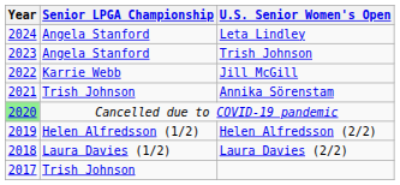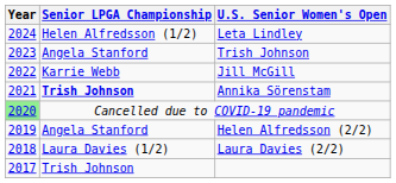 <table class="wikitable">
 <tr>
 <th>Year</th>
 <th><a href='#'>Senior LPGA Championship</a></th>
 <th><a href='#'>U.S. Senior Women's Open</a></th>
 </tr>
 <tr>
 <td><a href='#'>2024</a></td>
-<td> <a href='#'>Angela Stanford</a></td>
+<td> <a href='#'>Helen Alfredsson</a> (1/2)</td>
 <td> <a href='#'>Leta Lindley</a></td>
 </tr>
 <tr>
 <td><a href='#'>2023</a></td>
 <td> <a href='#'>Angela Stanford</a></td>
 <td> <a href='#'>Trish Johnson</a></td>
 </tr>
 <tr>
 <td><a href='#'>2022</a></td>
 <td> <a href='#'>Karrie Webb</a></td>
 <td> <a href='#'>Jill McGill</a></td>
 </tr>
 <tr>
 <td><a href='#'>2021</a></td>
-<td> <a href='#'>Trish Johnson</a></td>
+<td><strong> <a href='#'>Trish Johnson</a></strong></td>
 <td> <a href='#'>Annika Sörenstam</a></td>
 </tr>
 <tr>
 <td style="background: lightgreen;"><a href='#'>2020</a></td>
 <td colspan=2 align=center><em>Cancelled due to <a href='#'>COVID-19 pandemic</a></em></td>
 </tr>
 <tr>
 <td><a href='#'>2019</a></td>
-<td> <a href='#'>Helen Alfredsson</a> (1/2)</td>
+<td> <a href='#'>Angela Stanford</a></td>
 <td> <a href='#'>Helen Alfredsson</a> (2/2)</td>
 </tr>
 <tr>
 <td><a href='#'>2018</a></td>
 <td> <a href='#'>Laura Davies</a> (1/2)</td>
 <td> <a href='#'>Laura Davies</a> (2/2)</td>
 </tr>
 <tr>
 <td><a href='#'>2017</a></td>
 <td> <a href='#'>Trish Johnson</a></td>
 <td></td>
 </tr>
 </table>
